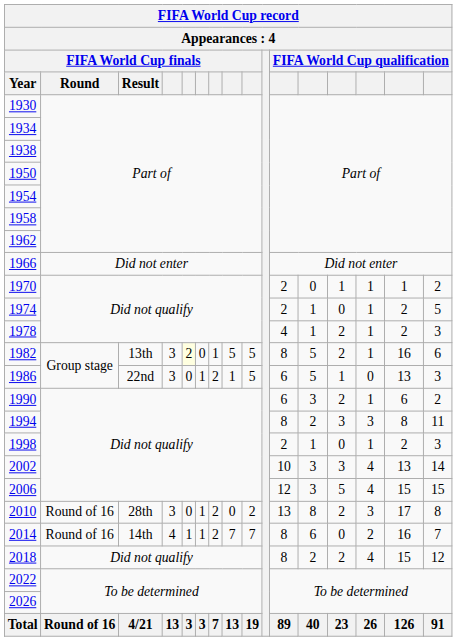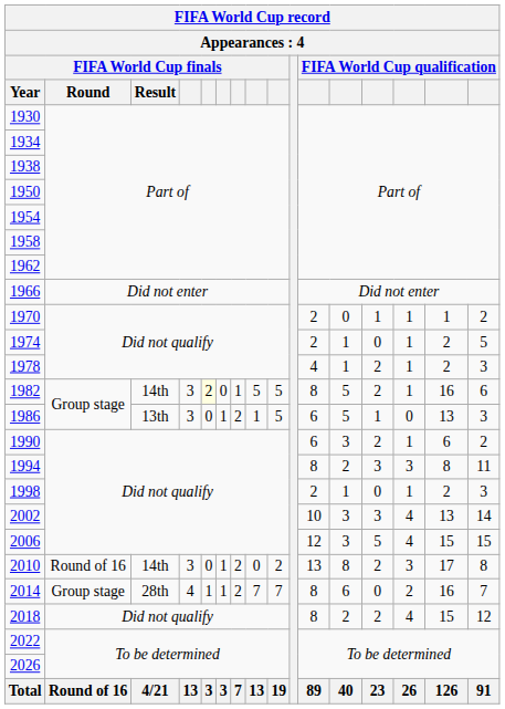 <table class="wikitable" style="text-align: center;font-size:90%;">
 <tr>
 <th colspan=16><a href='#'>FIFA World Cup record</a></th>
 </tr>
 <tr>
 <th colspan=16>Appearances : 4</th>
 </tr>
 <tr>
 <th colspan="9"><a href='#'>FIFA World Cup finals</a></th>
 <th width="1" rowspan="26"></th>
 <th colspan="6"><a href='#'>FIFA World Cup qualification</a></th>
 </tr>
 <tr>
 <th>Year</th>
 <th>Round</th>
 <th>Result</th>
 <th></th>
 <th></th>
 <th></th>
 <th></th>
 <th></th>
 <th></th>
 <th></th>
 <th></th>
 <th></th>
 <th></th>
 <th></th>
 <th></th>
 </tr>
 <tr>
 <td> <a href='#'>1930</a></td>
 <td colspan=8 rowspan=7><em>Part of </em></td>
 <td colspan=6 rowspan=7><em>Part of </em></td>
 </tr>
 <tr>
 <td> <a href='#'>1934</a></td>
 </tr>
 <tr>
 <td> <a href='#'>1938</a></td>
 </tr>
 <tr>
 <td> <a href='#'>1950</a></td>
 </tr>
 <tr>
 <td> <a href='#'>1954</a></td>
 </tr>
 <tr>
 <td> <a href='#'>1958</a></td>
 </tr>
 <tr>
 <td> <a href='#'>1962</a></td>
 </tr>
 <tr>
 <td> <a href='#'>1966</a></td>
 <td colspan=8><em>Did not enter</em></td>
 <td colspan=6><em>Did not enter</em></td>
 </tr>
 <tr>
 <td> <a href='#'>1970</a></td>
 <td colspan=8 rowspan=3><em>Did not qualify</em></td>
 <td>2</td>
 <td>0</td>
 <td>1</td>
 <td>1</td>
 <td>1</td>
 <td>2</td>
 </tr>
 <tr>
 <td> <a href='#'>1974</a></td>
 <td>2</td>
 <td>1</td>
 <td>0</td>
 <td>1</td>
 <td>2</td>
 <td>5</td>
 </tr>
 <tr>
 <td> <a href='#'>1978</a></td>
 <td>4</td>
 <td>1</td>
 <td>2</td>
 <td>1</td>
 <td>2</td>
 <td>3</td>
 </tr>
 <tr>
 <td> <a href='#'>1982</a></td>
 <td rowspan=2>Group stage</td>
-<td>13th</td>
+<td>14th</td>
 <td>3</td>
 <td style="background: lightyellow;">2</td>
 <td>0</td>
 <td>1</td>
 <td>5</td>
 <td>5</td>
 <td>8</td>
 <td>5</td>
 <td>2</td>
 <td>1</td>
 <td>16</td>
 <td>6</td>
 </tr>
 <tr>
 <td> <a href='#'>1986</a></td>
-<td>22nd</td>
+<td>13th</td>
 <td>3</td>
 <td>0</td>
 <td>1</td>
 <td>2</td>
 <td>1</td>
 <td>5</td>
 <td>6</td>
 <td>5</td>
 <td>1</td>
 <td>0</td>
 <td>13</td>
 <td>3</td>
 </tr>
 <tr>
 <td> <a href='#'>1990</a></td>
 <td colspan=8 rowspan=5><em>Did not qualify</em></td>
 <td>6</td>
 <td>3</td>
 <td>2</td>
 <td>1</td>
 <td>6</td>
 <td>2</td>
 </tr>
 <tr>
 <td> <a href='#'>1994</a></td>
 <td>8</td>
 <td>2</td>
 <td>3</td>
 <td>3</td>
 <td>8</td>
 <td>11</td>
 </tr>
 <tr>
 <td> <a href='#'>1998</a></td>
 <td>2</td>
 <td>1</td>
 <td>0</td>
 <td>1</td>
 <td>2</td>
 <td>3</td>
 </tr>
 <tr>
 <td>  <a href='#'>2002</a></td>
 <td>10</td>
 <td>3</td>
 <td>3</td>
 <td>4</td>
 <td>13</td>
 <td>14</td>
 </tr>
 <tr>
 <td> <a href='#'>2006</a></td>
 <td>12</td>
 <td>3</td>
 <td>5</td>
 <td>4</td>
 <td>15</td>
 <td>15</td>
 </tr>
 <tr>
 <td> <a href='#'>2010</a></td>
 <td>Round of 16</td>
-<td>28th</td>
+<td>14th</td>
 <td>3</td>
 <td>0</td>
 <td>1</td>
 <td>2</td>
 <td>0</td>
 <td>2</td>
 <td>13</td>
 <td>8</td>
 <td>2</td>
 <td>3</td>
 <td>17</td>
 <td>8</td>
 </tr>
 <tr>
 <td> <a href='#'>2014</a></td>
-<td>Round of 16</td>
-<td>14th</td>
+<td>Group stage</td>
+<td>28th</td>
 <td>4</td>
 <td>1</td>
 <td>1</td>
 <td>2</td>
 <td>7</td>
 <td>7</td>
 <td>8</td>
 <td>6</td>
 <td>0</td>
 <td>2</td>
 <td>16</td>
 <td>7</td>
 </tr>
 <tr>
 <td> <a href='#'>2018</a></td>
 <td colspan=8><em>Did not qualify</em></td>
 <td>8</td>
 <td>2</td>
 <td>2</td>
 <td>4</td>
 <td>15</td>
 <td>12</td>
 </tr>
 <tr>
 <td> <a href='#'>2022</a></td>
 <td colspan=8 rowspan=2><em>To be determined</em></td>
 <td colspan=6 rowspan=2><em>To be determined</em></td>
 </tr>
 <tr>
 <td>   <a href='#'>2026</a></td>
 </tr>
 <tr>
 <th>Total</th>
 <th>Round of 16</th>
 <th>4/21</th>
 <th>13</th>
 <th>3</th>
 <th>3</th>
 <th>7</th>
 <th>13</th>
 <th>19</th>
 <th>89</th>
 <th>40</th>
 <th>23</th>
 <th>26</th>
 <th>126</th>
 <th>91</th>
 </tr>
 </table>
